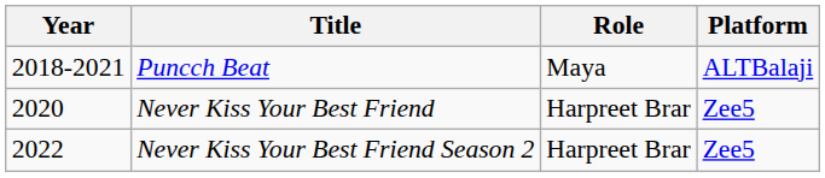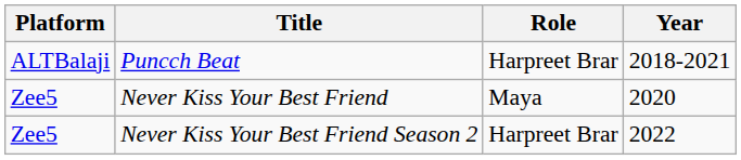 <table class="wikitable">
 <tr>
-<th>Year</th>
+<th>Platform</th>
 <th>Title</th>
 <th>Role</th>
-<th>Platform</th>
+<th>Year</th>
 </tr>
 <tr>
+<td><a href='#'>ALTBalaji</a></td>
+<td><em><a href='#'>Puncch Beat</a></em></td>
+<td>Harpreet Brar</td>
 <td>2018-2021</td>
-<td><em><a href='#'>Puncch Beat</a></em></td>
-<td>Maya</td>
-<td><a href='#'>ALTBalaji</a></td>
 </tr>
 <tr>
+<td><a href='#'>Zee5</a></td>
+<td><em>Never Kiss Your Best Friend</em></td>
+<td>Maya</td>
 <td>2020</td>
-<td><em>Never Kiss Your Best Friend</em></td>
-<td>Harpreet Brar</td>
-<td><a href='#'>Zee5</a></td>
 </tr>
 <tr>
-<td>2022</td>
+<td><a href='#'>Zee5</a></td>
 <td><em>Never Kiss Your Best Friend Season 2</em></td>
 <td>Harpreet Brar</td>
-<td><a href='#'>Zee5</a></td>
+<td>2022</td>
 </tr>
 </table>
